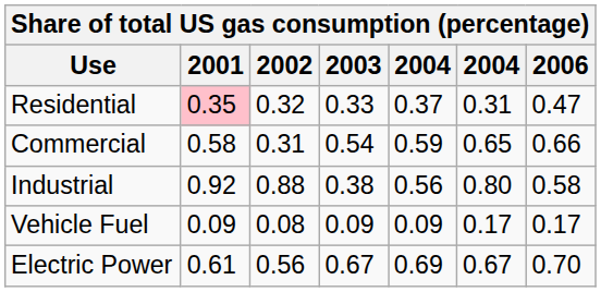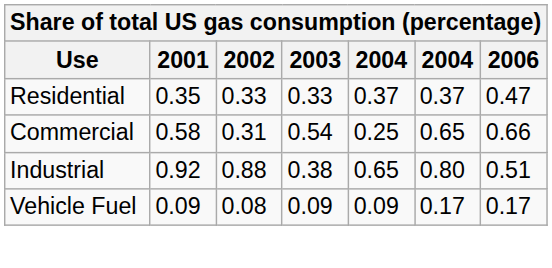 <table class="wikitable">
 <tr>
 <th colspan=7>Share of total US gas consumption (percentage)</th>
 </tr>
 <tr>
 <th>Use</th>
 <th>2001</th>
 <th>2002</th>
 <th>2003</th>
 <th>2004</th>
 <th>2004</th>
 <th>2006</th>
 </tr>
 <tr>
 <td>Residential</td>
-<td style="background: pink;">0.35</td>
-<td>0.32</td>
+<td>0.35</td>
+<td>0.33</td>
 <td>0.33</td>
 <td>0.37</td>
-<td>0.31</td>
+<td>0.37</td>
 <td>0.47</td>
 </tr>
 <tr>
 <td>Commercial</td>
 <td>0.58</td>
 <td>0.31</td>
 <td>0.54</td>
-<td>0.59</td>
+<td>0.25</td>
 <td>0.65</td>
 <td>0.66</td>
 </tr>
 <tr>
 <td>Industrial</td>
 <td>0.92</td>
 <td>0.88</td>
 <td>0.38</td>
-<td>0.56</td>
+<td>0.65</td>
 <td>0.80</td>
-<td>0.58</td>
+<td>0.51</td>
 </tr>
 <tr>
 <td>Vehicle Fuel</td>
 <td>0.09</td>
 <td>0.08</td>
 <td>0.09</td>
 <td>0.09</td>
 <td>0.17</td>
 <td>0.17</td>
 </tr>
-<tr>
-<td>Electric Power</td>
-<td>0.61</td>
-<td>0.56</td>
-<td>0.67</td>
-<td>0.69</td>
-<td>0.67</td>
-<td>0.70</td>
-</tr>
 </table>
